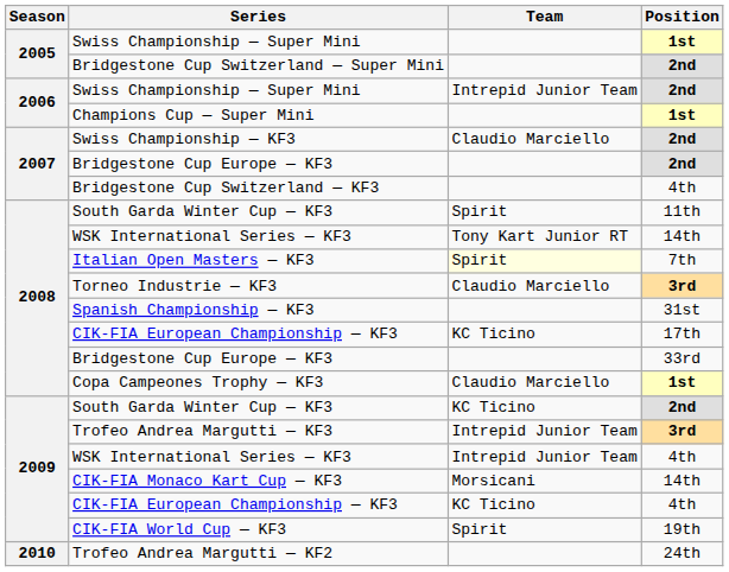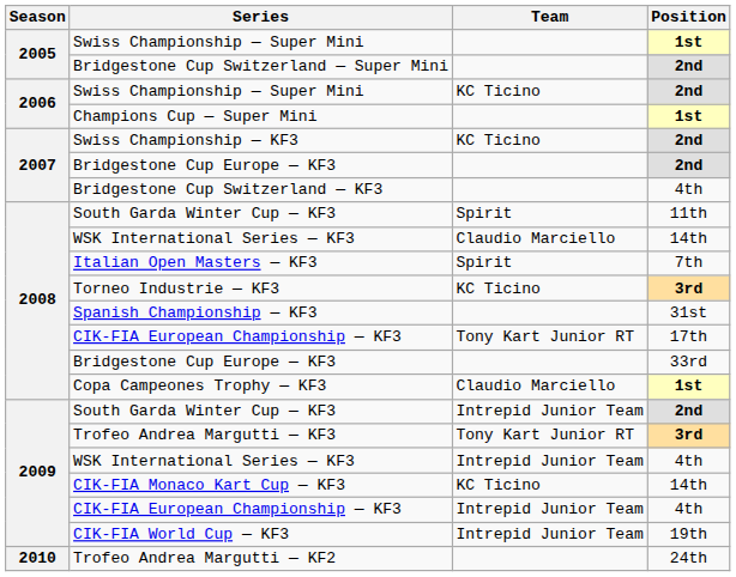 <table class="wikitable" style="font-size: 85%; text-align:center">
 <tr>
 <th>Season</th>
 <th>Series</th>
 <th>Team</th>
 <th>Position</th>
 </tr>
 <tr>
 <th rowspan=2>2005</th>
 <td align=left>Swiss Championship — Super Mini</td>
 <td align=left></td>
 <td style="background:#FFFFBF;"><strong>1st</strong></td>
 </tr>
 <tr>
 <td align=left>Bridgestone Cup Switzerland — Super Mini</td>
 <td align=left></td>
 <td style="background:#DFDFDF;"><strong>2nd</strong></td>
 </tr>
 <tr>
 <th rowspan=2>2006</th>
 <td align=left>Swiss Championship — Super Mini</td>
-<td align=left>Intrepid Junior Team</td>
+<td align=left>KC Ticino</td>
 <td style="background:#DFDFDF;"><strong>2nd</strong></td>
 </tr>
 <tr>
 <td align=left>Champions Cup — Super Mini</td>
 <td align=left></td>
 <td style="background:#FFFFBF;"><strong>1st</strong></td>
 </tr>
 <tr>
 <th rowspan=3>2007</th>
 <td align=left>Swiss Championship — KF3</td>
-<td align=left>Claudio Marciello</td>
+<td align=left>KC Ticino</td>
 <td style="background:#DFDFDF;"><strong>2nd</strong></td>
 </tr>
 <tr>
 <td align=left>Bridgestone Cup Europe — KF3</td>
 <td align=left></td>
 <td style="background:#DFDFDF;"><strong>2nd</strong></td>
 </tr>
 <tr>
 <td align=left>Bridgestone Cup Switzerland — KF3</td>
 <td align=left></td>
 <td>4th</td>
 </tr>
 <tr>
 <th rowspan=8>2008</th>
 <td align=left>South Garda Winter Cup — KF3</td>
 <td align=left>Spirit</td>
 <td>11th</td>
 </tr>
 <tr>
 <td align=left>WSK International Series — KF3</td>
-<td align=left>Tony Kart Junior RT</td>
+<td align=left>Claudio Marciello</td>
 <td>14th</td>
 </tr>
 <tr>
 <td align=left><a href='#'>Italian Open Masters</a> — KF3</td>
-<td align=left style="background: lightyellow;">Spirit</td>
+<td align=left>Spirit</td>
 <td>7th</td>
 </tr>
 <tr>
 <td align=left>Torneo Industrie — KF3</td>
-<td align=left>Claudio Marciello</td>
+<td align=left>KC Ticino</td>
 <td style="background:#FFDF9F;"><strong>3rd</strong></td>
 </tr>
 <tr>
 <td align=left><a href='#'>Spanish Championship</a> — KF3</td>
 <td align=left></td>
 <td>31st</td>
 </tr>
 <tr>
 <td align=left><a href='#'>CIK-FIA European Championship</a> — KF3</td>
-<td align=left>KC Ticino</td>
+<td align=left>Tony Kart Junior RT</td>
 <td>17th</td>
 </tr>
 <tr>
 <td align=left>Bridgestone Cup Europe — KF3</td>
 <td align=left></td>
 <td>33rd</td>
 </tr>
 <tr>
 <td align=left>Copa Campeones Trophy — KF3</td>
 <td align=left>Claudio Marciello</td>
 <td style="background:#FFFFBF;"><strong>1st</strong></td>
 </tr>
 <tr>
 <th rowspan=6>2009</th>
 <td align=left>South Garda Winter Cup — KF3</td>
-<td align=left>KC Ticino</td>
+<td align=left>Intrepid Junior Team</td>
 <td style="background:#DFDFDF;"><strong>2nd</strong></td>
 </tr>
 <tr>
 <td align=left>Trofeo Andrea Margutti — KF3</td>
-<td align=left>Intrepid Junior Team</td>
+<td align=left>Tony Kart Junior RT</td>
 <td style="background:#FFDF9F;"><strong>3rd</strong></td>
 </tr>
 <tr>
 <td align=left>WSK International Series — KF3</td>
 <td align=left>Intrepid Junior Team</td>
 <td>4th</td>
 </tr>
 <tr>
 <td align=left><a href='#'>CIK-FIA Monaco Kart Cup</a> — KF3</td>
-<td align=left>Morsicani</td>
+<td align=left>KC Ticino</td>
 <td>14th</td>
 </tr>
 <tr>
 <td align=left><a href='#'>CIK-FIA European Championship</a> — KF3</td>
-<td align=left>KC Ticino</td>
+<td align=left>Intrepid Junior Team</td>
 <td>4th</td>
 </tr>
 <tr>
 <td align=left><a href='#'>CIK-FIA World Cup</a> — KF3</td>
-<td align=left>Spirit</td>
+<td align=left>Intrepid Junior Team</td>
 <td>19th</td>
 </tr>
 <tr>
 <th>2010</th>
 <td align=left>Trofeo Andrea Margutti — KF2</td>
 <td align=left></td>
 <td>24th</td>
 </tr>
 </table>
